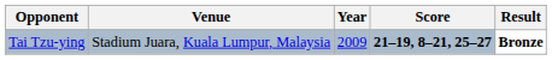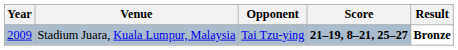 <table class="sortable wikitable" style="font-size: 90%;">
 <tr>
+<th>Year</th>
+<th>Venue</th>
 <th>Opponent</th>
-<th>Venue</th>
-<th>Year</th>
 <th>Score</th>
 <th>Result</th>
 </tr>
 <tr style="background:#AABBCC">
+<td align="center"><a href='#'>2009</a></td>
+<td align="left">Stadium Juara, <a href='#'>Kuala Lumpur, Malaysia</a></td>
 <td align="left"> <a href='#'>Tai Tzu-ying</a></td>
-<td align="left">Stadium Juara, <a href='#'>Kuala Lumpur, Malaysia</a></td>
-<td align="center"><a href='#'>2009</a></td>
 <td align="left"><strong>21–19, 8–21, 25–27</strong></td>
 <td style="text-align:left; background:white"> <strong>Bronze</strong></td>
 </tr>
 </table>
